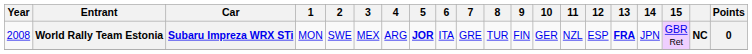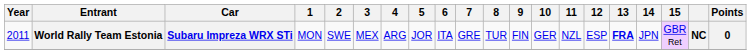 <table class="wikitable" style="text-align:center; font-size:90%">
 <tr>
 <th>Year</th>
 <th>Entrant</th>
 <th>Car</th>
 <th>1</th>
 <th>2</th>
 <th>3</th>
 <th>4</th>
 <th>5</th>
 <th>6</th>
 <th>7</th>
 <th>8</th>
 <th>9</th>
 <th>10</th>
 <th>11</th>
 <th>12</th>
 <th>13</th>
 <th>14</th>
 <th>15</th>
 <th></th>
 <th>Points</th>
 </tr>
 <tr>
-<td><a href='#'>2008</a></td>
+<td><a href='#'>2011</a></td>
 <th>World Rally Team Estonia</th>
 <th><a href='#'>Subaru Impreza WRX STi</a></th>
 <td><a href='#'>MON</a></td>
 <td><a href='#'>SWE</a></td>
 <td><a href='#'>MEX</a></td>
 <td><a href='#'>ARG</a></td>
-<td><strong><a href='#'>JOR</a></strong></td>
+<td><a href='#'>JOR</a></td>
 <td><a href='#'>ITA</a></td>
 <td><a href='#'>GRE</a></td>
 <td><a href='#'>TUR</a></td>
 <td><a href='#'>FIN</a></td>
 <td><a href='#'>GER</a></td>
 <td><a href='#'>NZL</a></td>
 <td><a href='#'>ESP</a></td>
 <td><strong><a href='#'>FRA</a></strong></td>
 <td><a href='#'>JPN</a></td>
 <td style="background:#EFCFFF;"><a href='#'>GBR</a><br><small>Ret</small></td>
 <th>NC</th>
 <th>0</th>
 </tr>
 <tr>
 </tr>
 </table>
